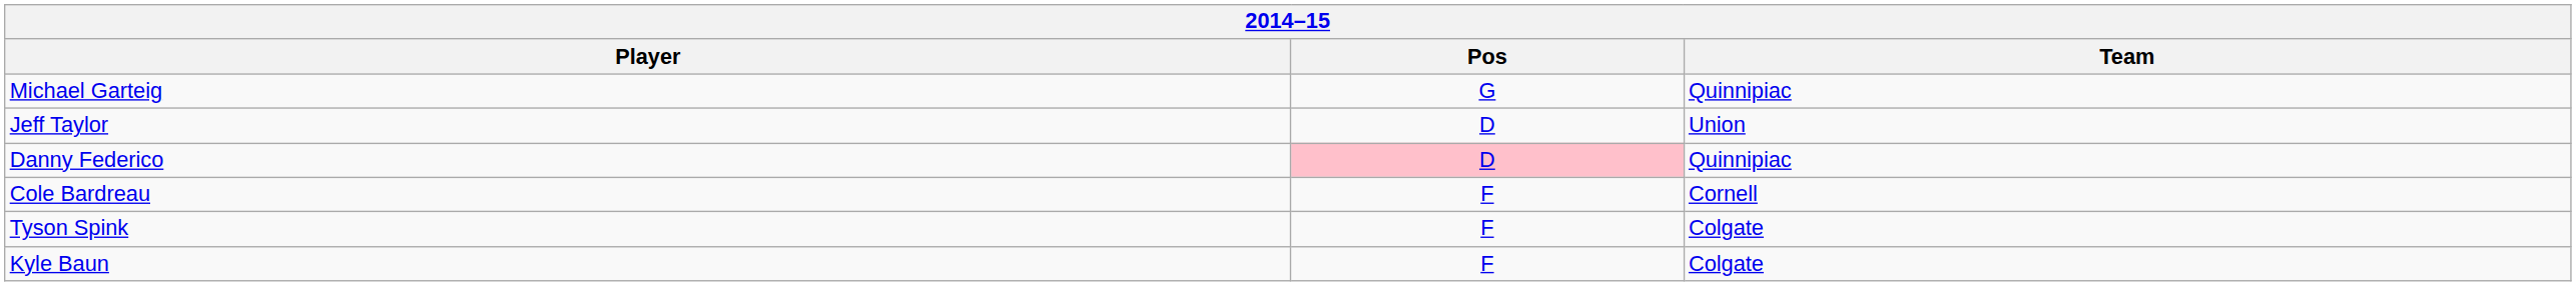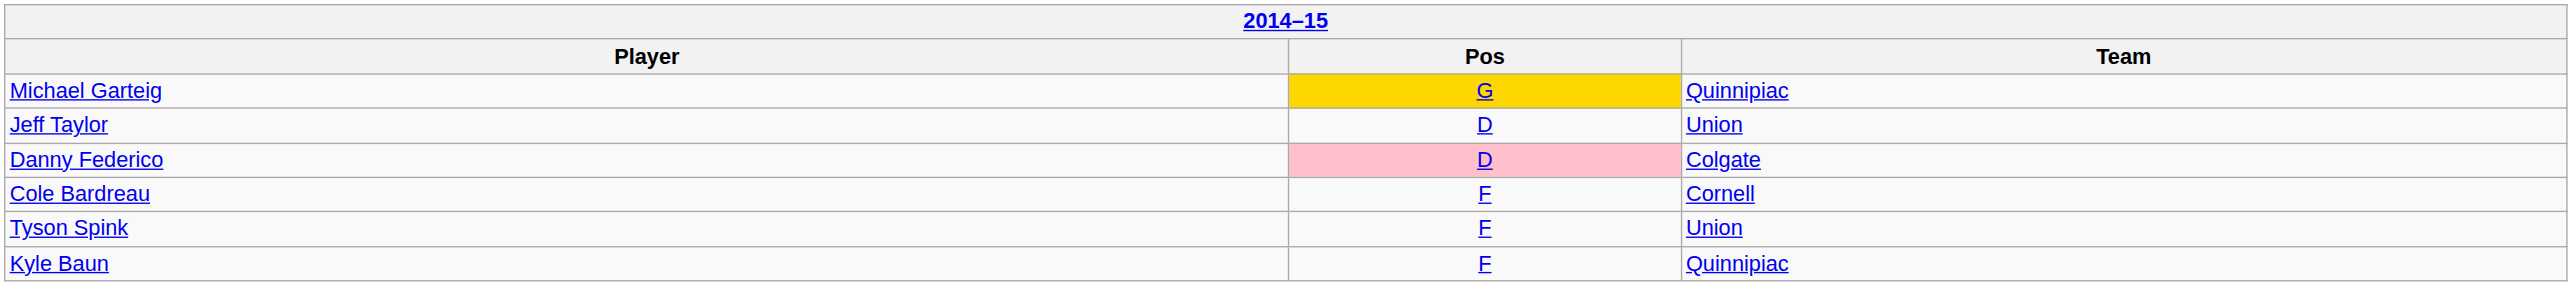 <table class="wikitable" width=95%>
 <tr>
 <th colspan=3><a href='#'>2014–15</a></th>
 </tr>
 <tr>
 <th>Player</th>
 <th>Pos</th>
 <th>Team</th>
 </tr>
 <tr>
 <td><a href='#'>Michael Garteig</a></td>
-<td align=center><a href='#'>G</a></td>
+<td align=center style="background: gold;"><a href='#'>G</a></td>
 <td><a href='#'>Quinnipiac</a></td>
 </tr>
 <tr>
 <td><a href='#'>Jeff Taylor</a></td>
 <td align=center><a href='#'>D</a></td>
 <td><a href='#'>Union</a></td>
 </tr>
 <tr>
 <td><a href='#'>Danny Federico</a></td>
 <td align=center style="background: pink;"><a href='#'>D</a></td>
-<td><a href='#'>Quinnipiac</a></td>
+<td><a href='#'>Colgate</a></td>
 </tr>
 <tr>
 <td><a href='#'>Cole Bardreau</a></td>
 <td align=center><a href='#'>F</a></td>
 <td><a href='#'>Cornell</a></td>
 </tr>
 <tr>
 <td><a href='#'>Tyson Spink</a></td>
 <td align=center><a href='#'>F</a></td>
-<td><a href='#'>Colgate</a></td>
+<td><a href='#'>Union</a></td>
 </tr>
 <tr>
 <td><a href='#'>Kyle Baun</a></td>
 <td align=center><a href='#'>F</a></td>
-<td><a href='#'>Colgate</a></td>
+<td><a href='#'>Quinnipiac</a></td>
 </tr>
 </table>
